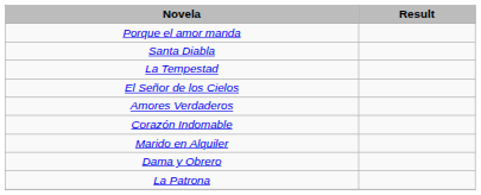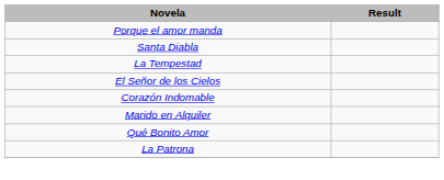 <table class="wikitable" width=650px>
 <tr style="text-align: center; top">
 <th style="background:#bcbcbc;">Novela</th>
 <th style="background:#bcbcbc;">Result</th>
 </tr>
 <tr style="text-align: center; top">
 <td><em><a href='#'>Porque el amor manda</a></em></td>
 <td></td>
 </tr>
 <tr style="text-align: center; top">
 <td><em><a href='#'>Santa Diabla</a></em></td>
 <td></td>
 </tr>
 <tr style="text-align: center; top">
 <td><em><a href='#'>La Tempestad</a></em></td>
 <td></td>
 </tr>
 <tr style="text-align: center; top">
 <td><em><a href='#'>El Señor de los Cielos</a></em></td>
 <td></td>
 </tr>
 <tr style="text-align: center; top">
-<td><em><a href='#'>Amores Verdaderos</a></em></td>
-<td></td>
-</tr>
-<tr style="text-align: center; top">
 <td><em><a href='#'>Corazón Indomable</a></em></td>
 <td></td>
 </tr>
 <tr style="text-align: center; top">
 <td><em><a href='#'>Marido en Alquiler</a></em></td>
 <td></td>
 </tr>
 <tr style="text-align: center; top">
-<td><em><a href='#'>Dama y Obrero</a></em></td>
+<td><em><a href='#'>Qué Bonito Amor</a></em></td>
 <td></td>
 </tr>
 <tr style="text-align: center; top">
 <td><em><a href='#'>La Patrona</a></em></td>
 <td></td>
 </tr>
 <tr style="text-align: center; top">
 </tr>
 </table>
